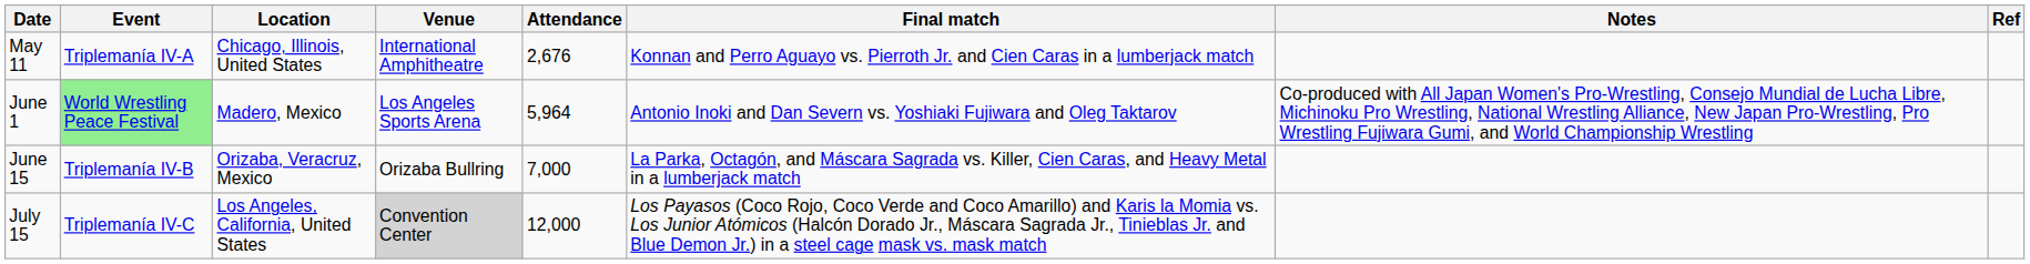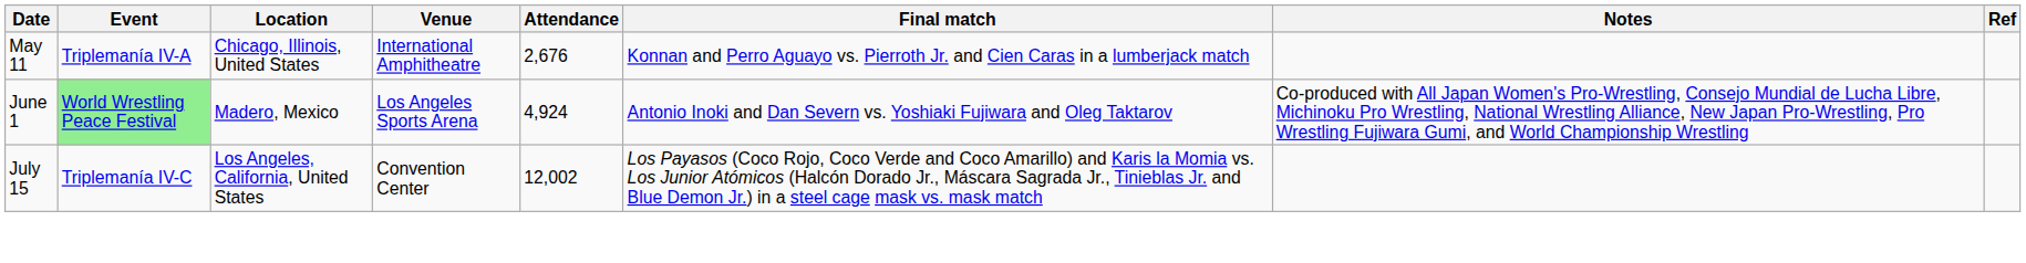 <table class="wikitable" style="font-size:85%;">
 <tr>
 <th>Date</th>
 <th>Event</th>
 <th>Location</th>
 <th>Venue</th>
 <th>Attendance</th>
 <th>Final match</th>
 <th>Notes</th>
 <th>Ref</th>
 </tr>
 <tr>
 <td>May 11</td>
 <td><a href='#'>Triplemanía IV-A</a></td>
 <td><a href='#'>Chicago, Illinois</a>, United States</td>
 <td><a href='#'>International Amphitheatre</a></td>
 <td>2,676</td>
 <td><a href='#'>Konnan</a> and <a href='#'>Perro Aguayo</a> vs. <a href='#'>Pierroth Jr.</a> and <a href='#'>Cien Caras</a> in a <a href='#'>lumberjack match</a></td>
 <td></td>
 <td></td>
 </tr>
 <tr>
 <td>June 1</td>
 <td style="background: lightgreen;"><a href='#'>World Wrestling Peace Festival</a></td>
 <td><a href='#'>Madero</a>, Mexico</td>
 <td><a href='#'>Los Angeles Sports Arena</a></td>
-<td>5,964</td>
+<td>4,924</td>
 <td><a href='#'>Antonio Inoki</a> and <a href='#'>Dan Severn</a> vs. <a href='#'>Yoshiaki Fujiwara</a> and <a href='#'>Oleg Taktarov</a></td>
 <td>Co-produced with <a href='#'>All Japan Women's Pro-Wrestling</a>, <a href='#'>Consejo Mundial de Lucha Libre</a>, <a href='#'>Michinoku Pro Wrestling</a>, <a href='#'>National Wrestling Alliance</a>, <a href='#'>New Japan Pro-Wrestling</a>, <a href='#'>Pro Wrestling Fujiwara Gumi</a>, and <a href='#'>World Championship Wrestling</a></td>
-<td></td>
-</tr>
-<tr>
-<td>June 15</td>
-<td><a href='#'>Triplemanía IV-B</a></td>
-<td><a href='#'>Orizaba, Veracruz</a>, Mexico</td>
-<td>Orizaba Bullring</td>
-<td>7,000</td>
-<td><a href='#'>La Parka</a>, <a href='#'>Octagón</a>, and <a href='#'>Máscara Sagrada</a> vs. Killer, <a href='#'>Cien Caras</a>, and <a href='#'>Heavy Metal</a> in a <a href='#'>lumberjack match</a></td>
-<td></td>
 <td></td>
 </tr>
 <tr>
 <td>July 15</td>
 <td><a href='#'>Triplemanía IV-C</a></td>
 <td><a href='#'>Los Angeles, California</a>, United States</td>
-<td style="background: lightgrey;">Convention Center</td>
-<td>12,000</td>
+<td>Convention Center</td>
+<td>12,002</td>
 <td><em>Los Payasos</em> (Coco Rojo, Coco Verde and Coco Amarillo) and <a href='#'>Karis la Momia</a> vs. <em>Los Junior Atómicos</em> (Halcón Dorado Jr., Máscara Sagrada Jr., <a href='#'>Tinieblas Jr.</a> and <a href='#'>Blue Demon Jr.</a>) in a <a href='#'>steel cage</a> <a href='#'>mask vs. mask match</a></td>
 <td></td>
 <td></td>
 </tr>
 </table>
